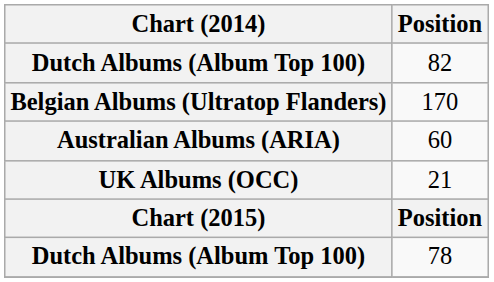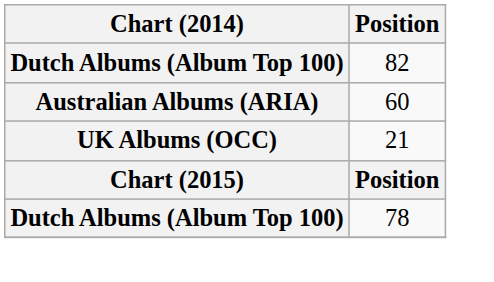 <table class="wikitable plainrowheaders" style="text-align:center">
 <tr>
 <th scope="col">Chart (2014)</th>
 <th scope="col">Position</th>
 </tr>
 <tr>
 <th scope="row">Dutch Albums (Album Top 100)</th>
 <td>82</td>
-</tr>
-<tr>
-<th scope="row">Belgian Albums (Ultratop Flanders)</th>
-<td>170</td>
 </tr>
 <tr>
 <th scope="row">Australian Albums (ARIA)</th>
 <td>60</td>
 </tr>
 <tr>
 <th scope="row">UK Albums (OCC)</th>
 <td>21</td>
 </tr>
 <tr>
 <th scope="col">Chart (2015)</th>
 <th scope="col">Position</th>
 </tr>
 <tr>
 <th scope="row">Dutch Albums (Album Top 100)</th>
 <td>78</td>
 </tr>
 <tr>
 </tr>
 </table>
